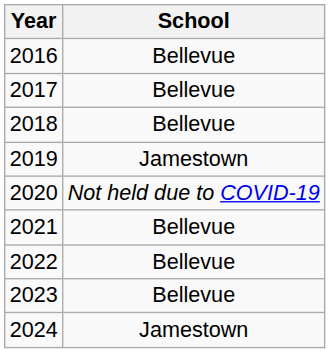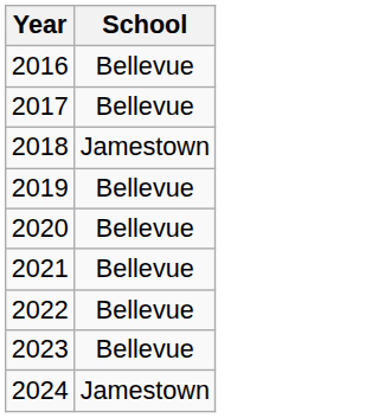 <table class="wikitable" style="text-align:center">
 <tr>
 <th>Year</th>
 <th>School</th>
 </tr>
 <tr>
 <td>2016</td>
 <td>Bellevue</td>
 </tr>
 <tr>
 <td>2017</td>
 <td>Bellevue</td>
 </tr>
 <tr>
 <td>2018</td>
+<td>Jamestown</td>
+</tr>
+<tr>
+<td>2019</td>
 <td>Bellevue</td>
 </tr>
 <tr>
-<td>2019</td>
-<td>Jamestown</td>
-</tr>
-<tr>
 <td>2020</td>
-<td><em>Not held due to <a href='#'>COVID-19</a></em></td>
+<td>Bellevue</td>
 </tr>
 <tr>
 <td>2021</td>
 <td>Bellevue</td>
 </tr>
 <tr>
 <td>2022</td>
 <td>Bellevue</td>
 </tr>
 <tr>
 <td>2023</td>
 <td>Bellevue</td>
 </tr>
 <tr>
 <td>2024</td>
 <td>Jamestown</td>
 </tr>
 </table>
